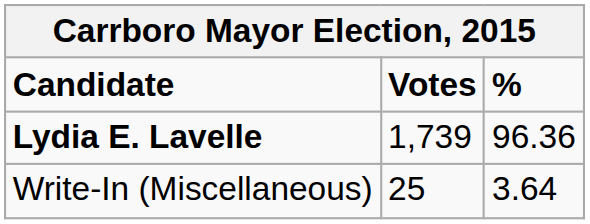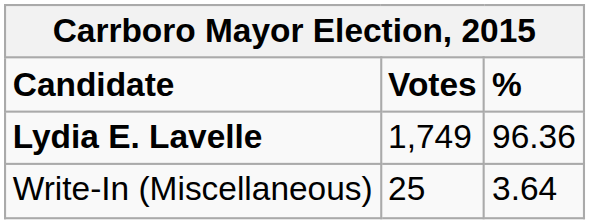 <table class="wikitable">
 <tr>
 <th colspan="3">Carrboro Mayor Election, 2015</th>
 </tr>
 <tr>
 <td><strong>Candidate</strong></td>
 <td><strong>Votes</strong></td>
 <td><strong>%</strong></td>
 </tr>
 <tr>
 <td><strong>Lydia E. Lavelle</strong></td>
-<td>1,739</td>
+<td>1,749</td>
 <td>96.36</td>
 </tr>
 <tr>
 <td>Write-In (Miscellaneous)</td>
 <td>25</td>
 <td>3.64</td>
 </tr>
 </table>
